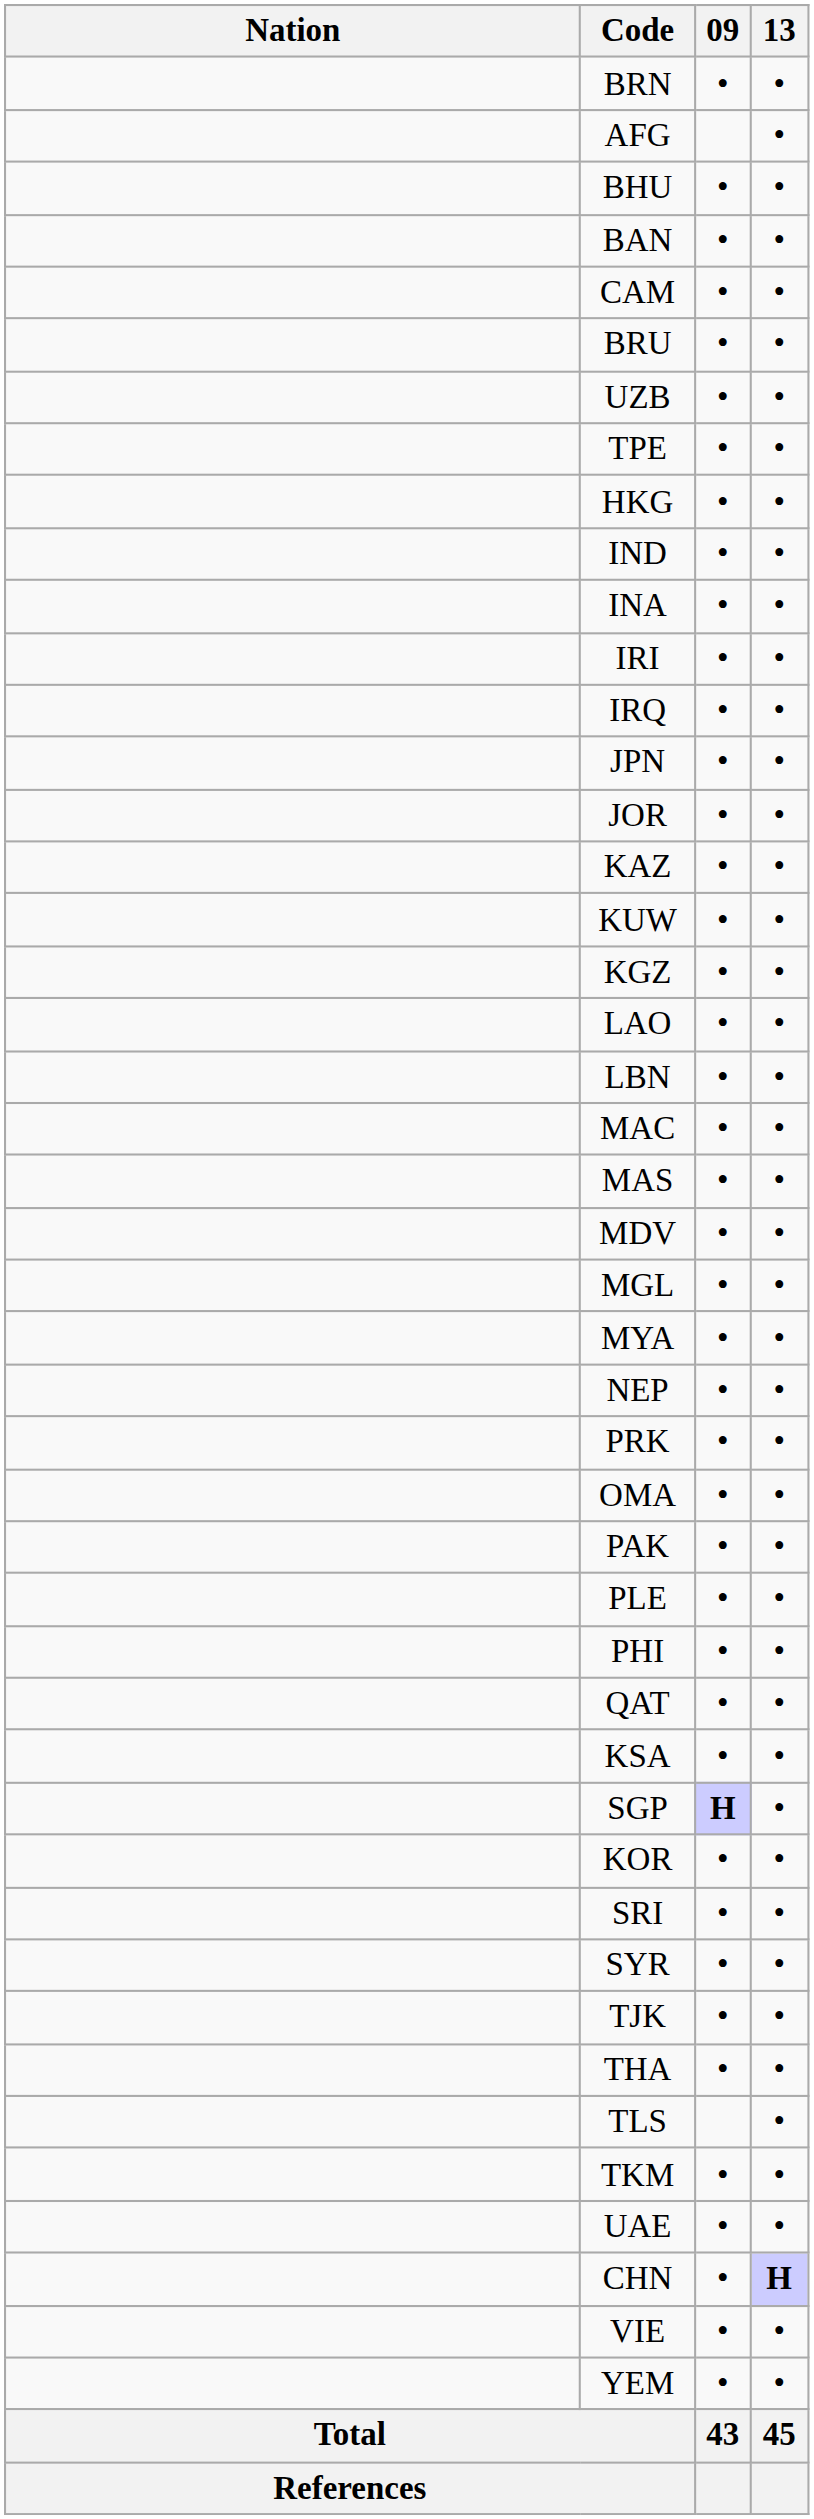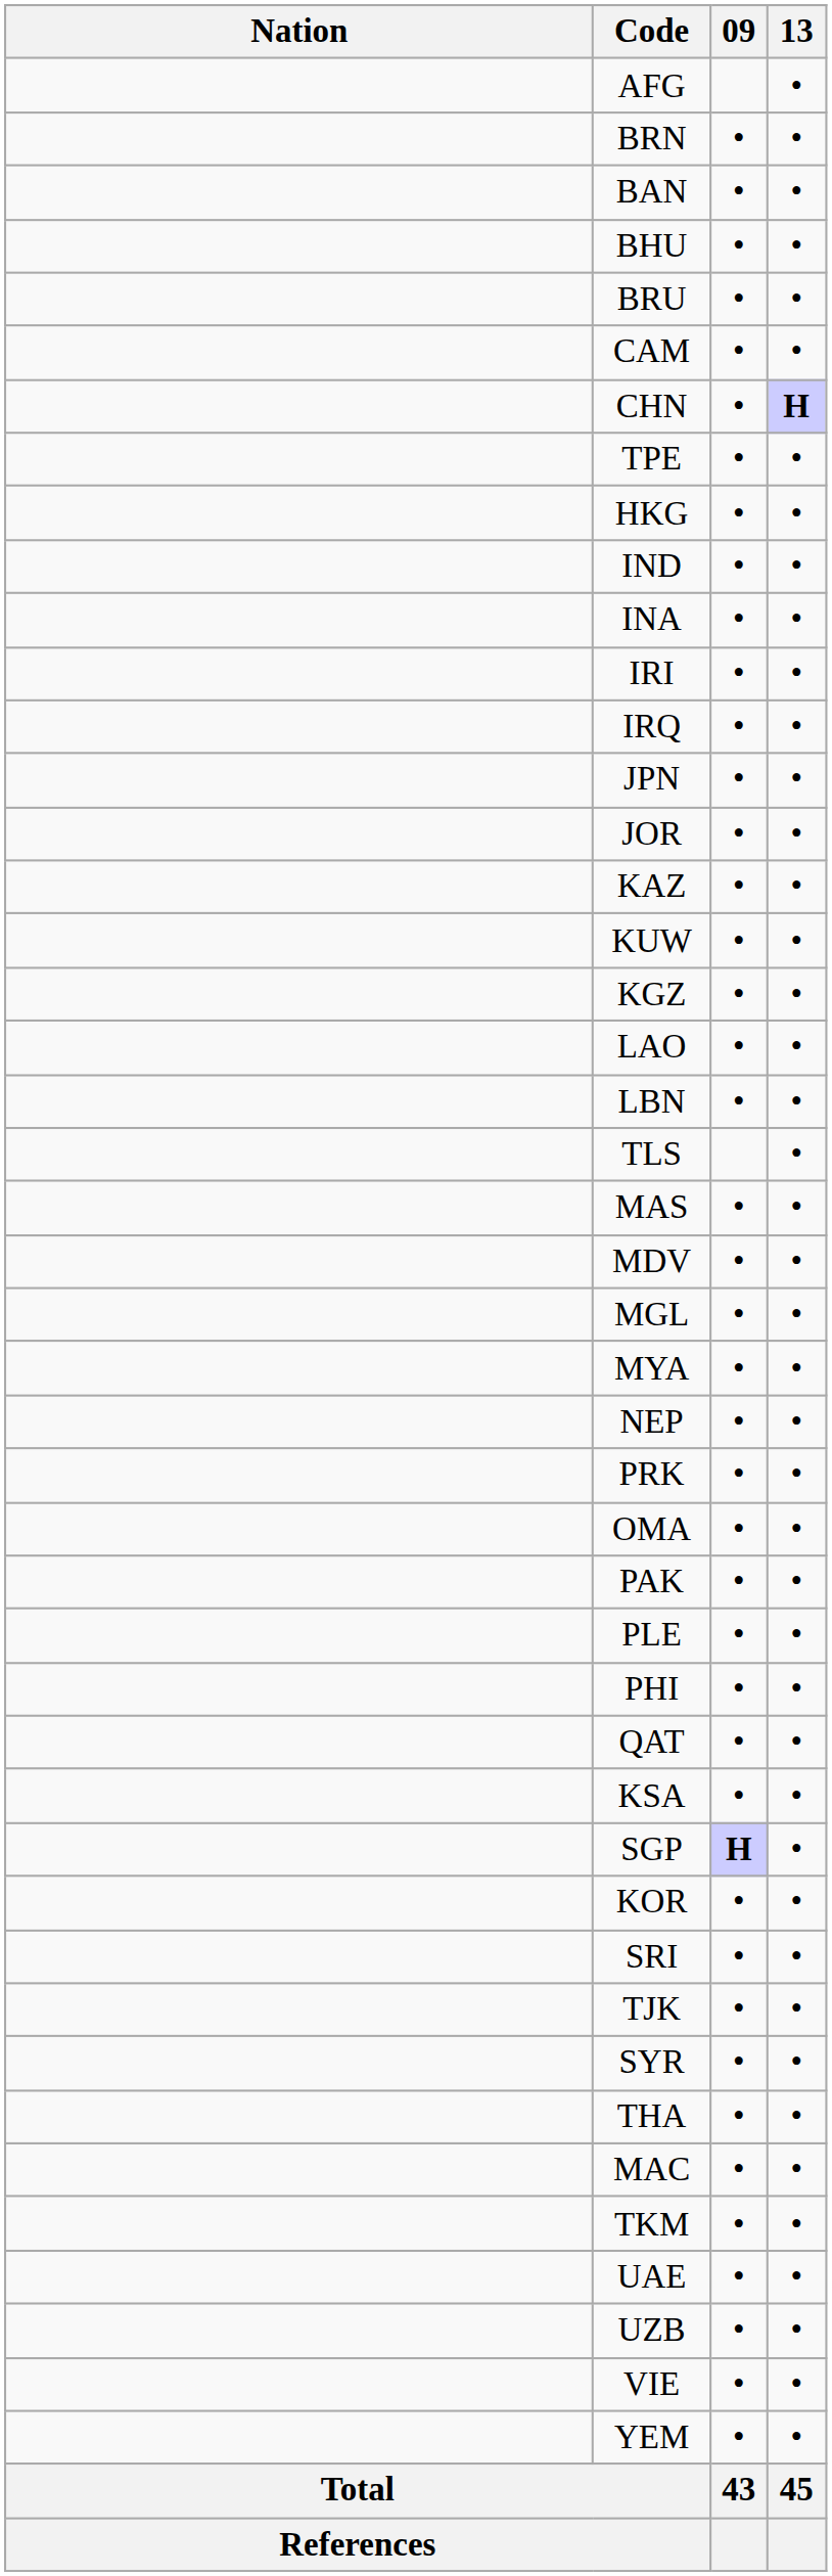 <table class="wikitable" style="text-align:center">
 <tr>
 <th style="width:17em">Nation</th>
 <th style="width:3em">Code</th>
 <th width=20>09</th>
 <th width=20>13</th>
 </tr>
 <tr>
 <td align=left></td>
-<td>BRN</td>
-<td>•</td>
-<td>•</td>
-</tr>
-<tr>
-<td align=left></td>
 <td>AFG</td>
 <td></td>
 <td>•</td>
 </tr>
 <tr>
 <td align=left></td>
-<td>BHU</td>
+<td>BRN</td>
 <td>•</td>
 <td>•</td>
 </tr>
 <tr>
 <td align=left></td>
 <td>BAN</td>
 <td>•</td>
 <td>•</td>
 </tr>
 <tr>
 <td align=left></td>
-<td>CAM</td>
+<td>BHU</td>
 <td>•</td>
 <td>•</td>
 </tr>
 <tr>
 <td align=left></td>
 <td>BRU</td>
 <td>•</td>
 <td>•</td>
 </tr>
 <tr>
 <td align=left></td>
-<td>UZB</td>
+<td>CAM</td>
 <td>•</td>
 <td>•</td>
+</tr>
+<tr>
+<td align=left></td>
+<td>CHN</td>
+<td>•</td>
+<td bgcolor=#ccccff><strong>H</strong></td>
 </tr>
 <tr>
 <td align=left></td>
 <td>TPE</td>
 <td>•</td>
 <td>•</td>
 </tr>
 <tr>
 <td align=left></td>
 <td>HKG</td>
 <td>•</td>
 <td>•</td>
 </tr>
 <tr>
 <td align=left></td>
 <td>IND</td>
 <td>•</td>
 <td>•</td>
 </tr>
 <tr>
 <td align=left></td>
 <td>INA</td>
 <td>•</td>
 <td>•</td>
 </tr>
 <tr>
 <td align=left></td>
 <td>IRI</td>
 <td>•</td>
 <td>•</td>
 </tr>
 <tr>
 <td align=left></td>
 <td>IRQ</td>
 <td>•</td>
 <td>•</td>
 </tr>
 <tr>
 <td align=left></td>
 <td>JPN</td>
 <td>•</td>
 <td>•</td>
 </tr>
 <tr>
 <td align=left></td>
 <td>JOR</td>
 <td>•</td>
 <td>•</td>
 </tr>
 <tr>
 <td align=left></td>
 <td>KAZ</td>
 <td>•</td>
 <td>•</td>
 </tr>
 <tr>
 <td align=left></td>
 <td>KUW</td>
 <td>•</td>
 <td>•</td>
 </tr>
 <tr>
 <td align=left></td>
 <td>KGZ</td>
 <td>•</td>
 <td>•</td>
 </tr>
 <tr>
 <td align=left></td>
 <td>LAO</td>
 <td>•</td>
 <td>•</td>
 </tr>
 <tr>
 <td align=left></td>
 <td>LBN</td>
 <td>•</td>
 <td>•</td>
 </tr>
 <tr>
 <td align=left></td>
-<td>MAC</td>
-<td>•</td>
+<td>TLS</td>
+<td></td>
 <td>•</td>
 </tr>
 <tr>
 <td align=left></td>
 <td>MAS</td>
 <td>•</td>
 <td>•</td>
 </tr>
 <tr>
 <td align=left></td>
 <td>MDV</td>
 <td>•</td>
 <td>•</td>
 </tr>
 <tr>
 <td align=left></td>
 <td>MGL</td>
 <td>•</td>
 <td>•</td>
 </tr>
 <tr>
 <td align=left></td>
 <td>MYA</td>
 <td>•</td>
 <td>•</td>
 </tr>
 <tr>
 <td align=left></td>
 <td>NEP</td>
 <td>•</td>
 <td>•</td>
 </tr>
 <tr>
 <td align=left></td>
 <td>PRK</td>
 <td>•</td>
 <td>•</td>
 </tr>
 <tr>
 <td align=left></td>
 <td>OMA</td>
 <td>•</td>
 <td>•</td>
 </tr>
 <tr>
 <td align=left></td>
 <td>PAK</td>
 <td>•</td>
 <td>•</td>
 </tr>
 <tr>
 <td align=left></td>
 <td>PLE</td>
 <td>•</td>
 <td>•</td>
 </tr>
 <tr>
 <td align=left></td>
 <td>PHI</td>
 <td>•</td>
 <td>•</td>
 </tr>
 <tr>
 <td align=left></td>
 <td>QAT</td>
 <td>•</td>
 <td>•</td>
 </tr>
 <tr>
 <td align=left></td>
 <td>KSA</td>
 <td>•</td>
 <td>•</td>
 </tr>
 <tr>
 <td align=left></td>
 <td>SGP</td>
 <td bgcolor=#ccccff><strong>H</strong></td>
 <td>•</td>
 </tr>
 <tr>
 <td align=left></td>
 <td>KOR</td>
 <td>•</td>
 <td>•</td>
 </tr>
 <tr>
 <td align=left></td>
 <td>SRI</td>
 <td>•</td>
 <td>•</td>
 </tr>
 <tr>
 <td align=left></td>
-<td>SYR</td>
+<td>TJK</td>
 <td>•</td>
 <td>•</td>
 </tr>
 <tr>
 <td align=left></td>
-<td>TJK</td>
+<td>SYR</td>
 <td>•</td>
 <td>•</td>
 </tr>
 <tr>
 <td align=left></td>
 <td>THA</td>
 <td>•</td>
 <td>•</td>
 </tr>
 <tr>
 <td align=left></td>
-<td>TLS</td>
-<td></td>
+<td>MAC</td>
+<td>•</td>
 <td>•</td>
 </tr>
 <tr>
 <td align=left></td>
 <td>TKM</td>
 <td>•</td>
 <td>•</td>
 </tr>
 <tr>
 <td align=left></td>
 <td>UAE</td>
 <td>•</td>
 <td>•</td>
 </tr>
 <tr>
 <td align=left></td>
-<td>CHN</td>
+<td>UZB</td>
 <td>•</td>
-<td bgcolor=#ccccff><strong>H</strong></td>
+<td>•</td>
 </tr>
 <tr>
 <td align=left></td>
 <td>VIE</td>
 <td>•</td>
 <td>•</td>
 </tr>
 <tr>
 <td align=left></td>
 <td>YEM</td>
 <td>•</td>
 <td>•</td>
 </tr>
 <tr>
 <th colspan=2>Total</th>
 <th>43</th>
 <th>45</th>
 </tr>
 <tr>
 <th colspan=2>References</th>
 <th></th>
 <th></th>
 </tr>
 </table>
